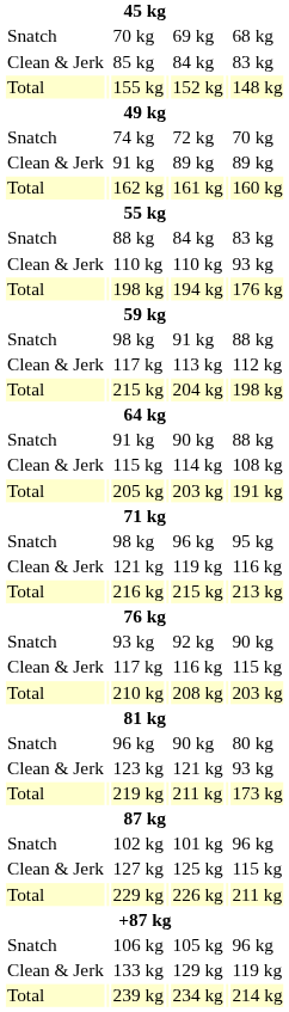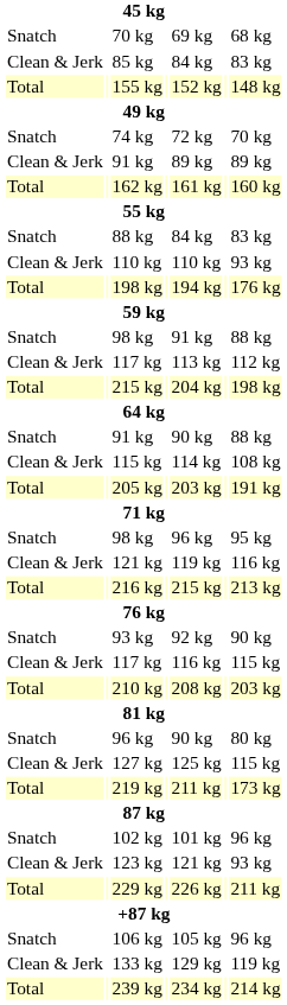 <table>
 <tr>
 <th colspan=7>45 kg</th>
 </tr>
 <tr>
 <td>Snatch</td>
 <td></td>
 <td>70 kg</td>
 <td></td>
 <td>69 kg</td>
 <td></td>
 <td>68 kg</td>
 </tr>
 <tr>
 <td>Clean & Jerk</td>
 <td></td>
 <td>85 kg</td>
 <td></td>
 <td>84 kg</td>
 <td></td>
 <td>83 kg</td>
 </tr>
 <tr bgcolor=ffffcc>
 <td>Total</td>
 <td></td>
 <td>155 kg</td>
 <td></td>
 <td>152 kg</td>
 <td></td>
 <td>148 kg</td>
 </tr>
 <tr>
 <th colspan=7>49 kg</th>
 </tr>
 <tr>
 <td>Snatch</td>
 <td></td>
 <td>74 kg</td>
 <td></td>
 <td>72 kg</td>
 <td></td>
 <td>70 kg</td>
 </tr>
 <tr>
 <td>Clean & Jerk</td>
 <td></td>
 <td>91 kg</td>
 <td></td>
 <td>89 kg</td>
 <td></td>
 <td>89 kg</td>
 </tr>
 <tr bgcolor=ffffcc>
 <td>Total</td>
 <td></td>
 <td>162 kg</td>
 <td></td>
 <td>161 kg</td>
 <td></td>
 <td>160 kg</td>
 </tr>
 <tr>
 <th colspan=7>55 kg</th>
 </tr>
 <tr>
 <td>Snatch</td>
 <td></td>
 <td>88 kg</td>
 <td></td>
 <td>84 kg</td>
 <td></td>
 <td>83 kg</td>
 </tr>
 <tr>
 <td>Clean & Jerk</td>
 <td></td>
 <td>110 kg</td>
 <td></td>
 <td>110 kg</td>
 <td></td>
 <td>93 kg</td>
 </tr>
 <tr bgcolor=ffffcc>
 <td>Total</td>
 <td></td>
 <td>198 kg</td>
 <td></td>
 <td>194 kg</td>
 <td></td>
 <td>176 kg</td>
 </tr>
 <tr>
 <th colspan=7>59 kg</th>
 </tr>
 <tr>
 <td>Snatch</td>
 <td></td>
 <td>98 kg</td>
 <td></td>
 <td>91 kg</td>
 <td></td>
 <td>88 kg</td>
 </tr>
 <tr>
 <td>Clean & Jerk</td>
 <td></td>
 <td>117 kg</td>
 <td></td>
 <td>113 kg</td>
 <td></td>
 <td>112 kg</td>
 </tr>
 <tr bgcolor=ffffcc>
 <td>Total</td>
 <td></td>
 <td>215 kg</td>
 <td></td>
 <td>204 kg</td>
 <td></td>
 <td>198 kg</td>
 </tr>
 <tr>
 <th colspan=7>64 kg</th>
 </tr>
 <tr>
 <td>Snatch</td>
 <td></td>
 <td>91 kg</td>
 <td></td>
 <td>90 kg</td>
 <td></td>
 <td>88 kg</td>
 </tr>
 <tr>
 <td>Clean & Jerk</td>
 <td></td>
 <td>115 kg</td>
 <td></td>
 <td>114 kg</td>
 <td></td>
 <td>108 kg</td>
 </tr>
 <tr bgcolor=ffffcc>
 <td>Total</td>
 <td></td>
 <td>205 kg</td>
 <td></td>
 <td>203 kg</td>
 <td></td>
 <td>191 kg</td>
 </tr>
 <tr>
 <th colspan=7>71 kg</th>
 </tr>
 <tr>
 <td>Snatch</td>
 <td></td>
 <td>98 kg</td>
 <td></td>
 <td>96 kg</td>
 <td></td>
 <td>95 kg</td>
 </tr>
 <tr>
 <td>Clean & Jerk</td>
 <td></td>
 <td>121 kg</td>
 <td></td>
 <td>119 kg</td>
 <td></td>
 <td>116 kg</td>
 </tr>
 <tr bgcolor=ffffcc>
 <td>Total</td>
 <td></td>
 <td>216 kg</td>
 <td></td>
 <td>215 kg</td>
 <td></td>
 <td>213 kg</td>
 </tr>
 <tr>
 <th colspan=7>76 kg</th>
 </tr>
 <tr>
 <td>Snatch</td>
 <td></td>
 <td>93 kg</td>
 <td></td>
 <td>92 kg</td>
 <td></td>
 <td>90 kg</td>
 </tr>
 <tr>
 <td>Clean & Jerk</td>
 <td></td>
 <td>117 kg</td>
 <td></td>
 <td>116 kg</td>
 <td></td>
 <td>115 kg</td>
 </tr>
 <tr bgcolor=ffffcc>
 <td>Total</td>
 <td></td>
 <td>210 kg</td>
 <td></td>
 <td>208 kg</td>
 <td></td>
 <td>203 kg</td>
 </tr>
 <tr>
 <th colspan=7>81 kg</th>
 </tr>
 <tr>
 <td>Snatch</td>
 <td></td>
 <td>96 kg</td>
 <td></td>
 <td>90 kg</td>
 <td></td>
 <td>80 kg</td>
 </tr>
 <tr>
 <td>Clean & Jerk</td>
 <td></td>
-<td>123 kg</td>
+<td>127 kg</td>
 <td></td>
-<td>121 kg</td>
+<td>125 kg</td>
 <td></td>
-<td>93 kg</td>
+<td>115 kg</td>
 </tr>
 <tr bgcolor=ffffcc>
 <td>Total</td>
 <td></td>
 <td>219 kg</td>
 <td></td>
 <td>211 kg</td>
 <td></td>
 <td>173 kg</td>
 </tr>
 <tr>
 <th colspan=7>87 kg</th>
 </tr>
 <tr>
 <td>Snatch</td>
 <td></td>
 <td>102 kg</td>
 <td></td>
 <td>101 kg</td>
 <td></td>
 <td>96 kg</td>
 </tr>
 <tr>
 <td>Clean & Jerk</td>
 <td></td>
-<td>127 kg</td>
+<td>123 kg</td>
 <td></td>
-<td>125 kg</td>
+<td>121 kg</td>
 <td></td>
-<td>115 kg</td>
+<td>93 kg</td>
 </tr>
 <tr bgcolor=ffffcc>
 <td>Total</td>
 <td></td>
 <td>229 kg</td>
 <td></td>
 <td>226 kg</td>
 <td></td>
 <td>211 kg</td>
 </tr>
 <tr>
 <th colspan=7>+87 kg</th>
 </tr>
 <tr>
 <td>Snatch</td>
 <td></td>
 <td>106 kg</td>
 <td></td>
 <td>105 kg</td>
 <td></td>
 <td>96 kg</td>
 </tr>
 <tr>
 <td>Clean & Jerk</td>
 <td></td>
 <td>133 kg</td>
 <td></td>
 <td>129 kg</td>
 <td></td>
 <td>119 kg</td>
 </tr>
 <tr bgcolor=ffffcc>
 <td>Total</td>
 <td></td>
 <td>239 kg</td>
 <td></td>
 <td>234 kg</td>
 <td></td>
 <td>214 kg</td>
 </tr>
 </table>
